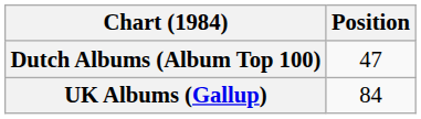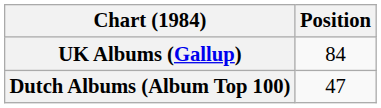 <table class="wikitable plainrowheaders" style="text-align:center">
 <tr>
 <th scope="col">Chart (1984)</th>
 <th scope="col">Position</th>
 </tr>
 <tr>
+<th scope="row">UK Albums (<a href='#'>Gallup</a>)</th>
+<td>84</td>
+</tr>
+<tr>
 <th scope="row">Dutch Albums (Album Top 100)</th>
 <td>47</td>
 </tr>
-<tr>
-<th scope="row">UK Albums (<a href='#'>Gallup</a>)</th>
-<td>84</td>
-</tr>
 </table>
